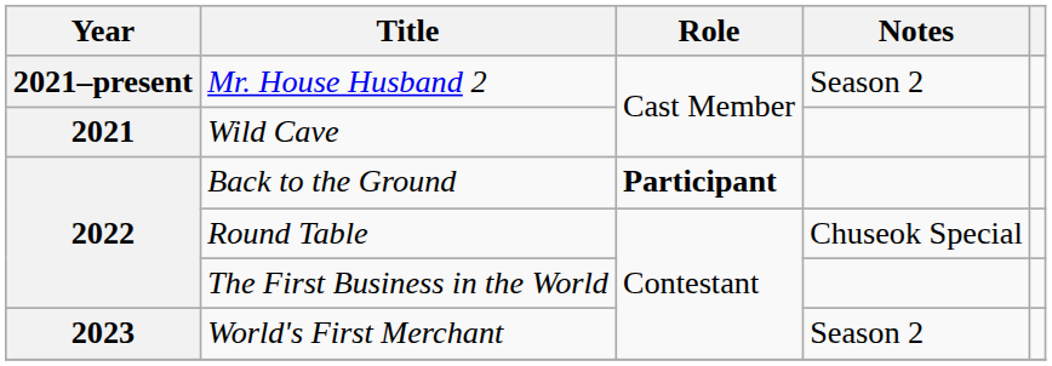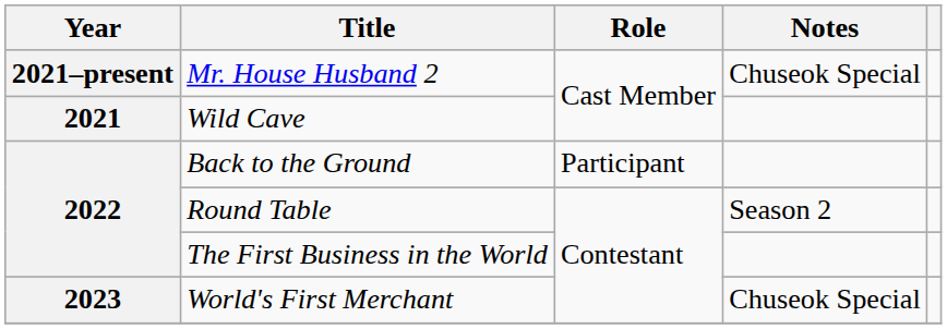 <table class="wikitable  plainrowheaders">
 <tr>
 <th scope="col">Year</th>
 <th scope="col">Title</th>
 <th scope="col">Role</th>
 <th scope="col">Notes</th>
 <th scope="col" class="unsortable"></th>
 </tr>
 <tr>
 <th scope="row">2021–present</th>
 <td><em><a href='#'>Mr. House Husband</a> 2</em></td>
 <td rowspan=2>Cast Member</td>
-<td>Season 2</td>
+<td>Chuseok Special</td>
 <td></td>
 </tr>
 <tr>
 <th scope="row">2021</th>
 <td><em>Wild Cave</em></td>
 <td></td>
 <td></td>
 </tr>
 <tr>
 <th scope="row" rowspan=3>2022</th>
 <td><em>Back to the Ground</em></td>
-<td><strong>Participant</strong></td>
+<td>Participant</td>
 <td></td>
 <td></td>
 </tr>
 <tr>
 <td><em>Round Table</em></td>
 <td rowspan=3>Contestant</td>
-<td>Chuseok Special</td>
+<td>Season 2</td>
 <td></td>
 </tr>
 <tr>
 <td><em>The First Business in the World</em></td>
 <td></td>
 <td></td>
 </tr>
 <tr>
 <th scope="row">2023</th>
 <td><em>World's First Merchant</em></td>
-<td>Season 2</td>
+<td>Chuseok Special</td>
 <td></td>
 </tr>
 <tr>
 </tr>
 </table>
